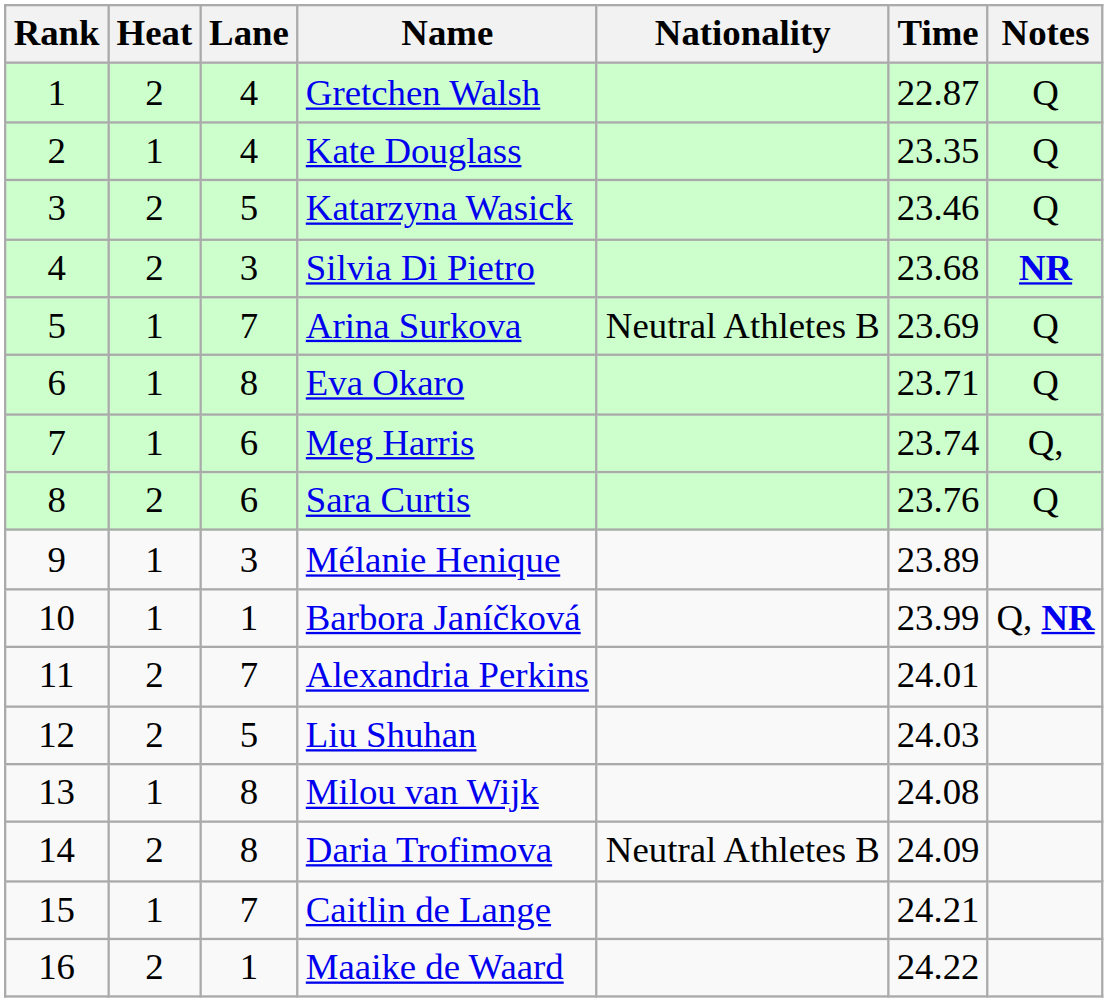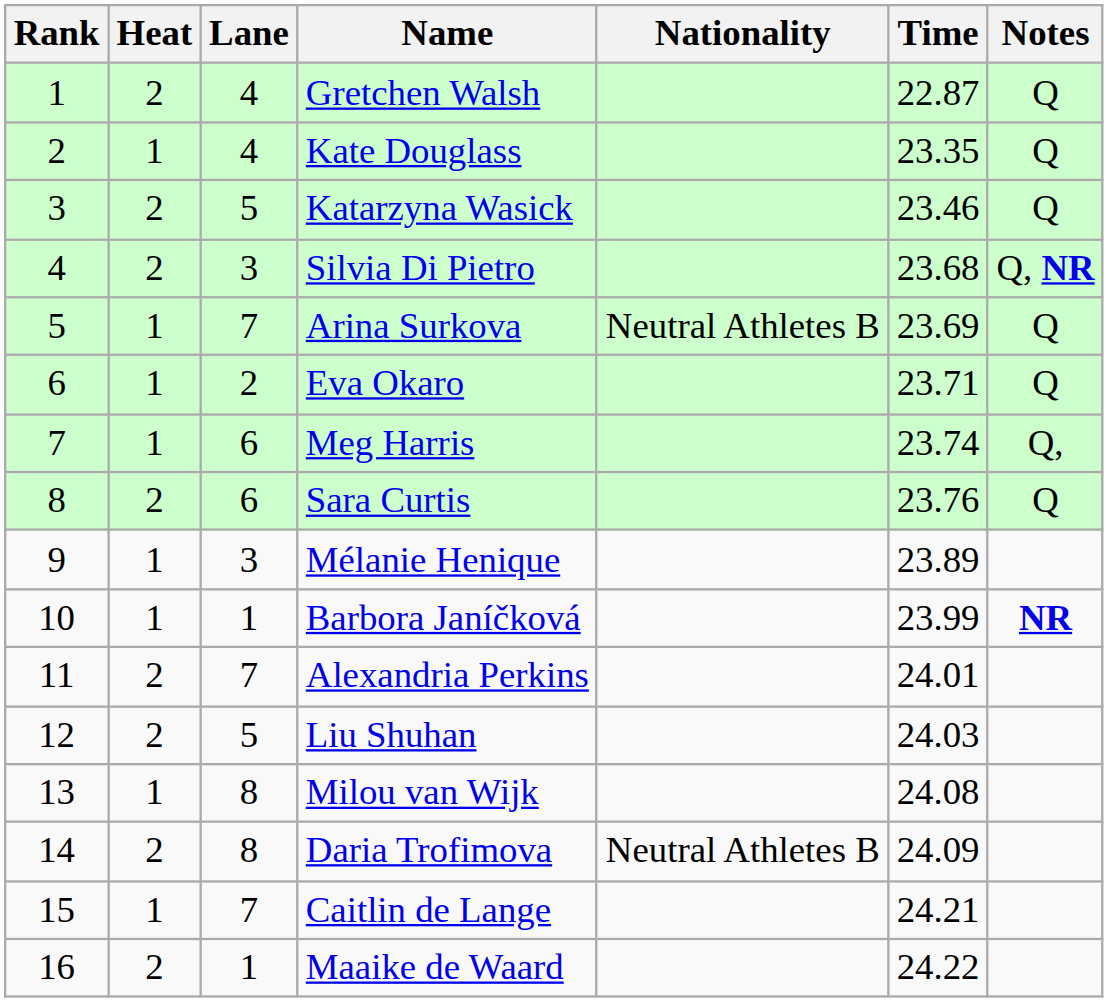 <table class="wikitable sortable" style="text-align:center">
 <tr>
 <th>Rank</th>
 <th>Heat</th>
 <th>Lane</th>
 <th>Name</th>
 <th>Nationality</th>
 <th>Time</th>
 <th>Notes</th>
 </tr>
 <tr bgcolor=ccffcc>
 <td>1</td>
 <td>2</td>
 <td>4</td>
 <td align=left><a href='#'>Gretchen Walsh</a></td>
 <td align=left></td>
 <td>22.87</td>
 <td>Q</td>
 </tr>
 <tr bgcolor=ccffcc>
 <td>2</td>
 <td>1</td>
 <td>4</td>
 <td align=left><a href='#'>Kate Douglass</a></td>
 <td align=left></td>
 <td>23.35</td>
 <td>Q</td>
 </tr>
 <tr bgcolor=ccffcc>
 <td>3</td>
 <td>2</td>
 <td>5</td>
 <td align=left><a href='#'>Katarzyna Wasick</a></td>
 <td align=left></td>
 <td>23.46</td>
 <td>Q</td>
 </tr>
 <tr bgcolor=ccffcc>
 <td>4</td>
 <td>2</td>
 <td>3</td>
 <td align=left><a href='#'>Silvia Di Pietro</a></td>
 <td align=left></td>
 <td>23.68</td>
-<td><strong><a href='#'>NR</a></strong></td>
+<td>Q, <strong><a href='#'>NR</a></strong></td>
 </tr>
 <tr bgcolor=ccffcc>
 <td>5</td>
 <td>1</td>
 <td>7</td>
 <td align=left><a href='#'>Arina Surkova</a></td>
 <td align=left> Neutral Athletes B</td>
 <td>23.69</td>
 <td>Q</td>
 </tr>
 <tr bgcolor=ccffcc>
 <td>6</td>
 <td>1</td>
-<td>8</td>
+<td>2</td>
 <td align=left><a href='#'>Eva Okaro</a></td>
 <td align=left></td>
 <td>23.71</td>
 <td>Q</td>
 </tr>
 <tr bgcolor=ccffcc>
 <td>7</td>
 <td>1</td>
 <td>6</td>
 <td align=left><a href='#'>Meg Harris</a></td>
 <td align=left></td>
 <td>23.74</td>
 <td>Q, </td>
 </tr>
 <tr bgcolor=ccffcc>
 <td>8</td>
 <td>2</td>
 <td>6</td>
 <td align=left><a href='#'>Sara Curtis</a></td>
 <td align=left></td>
 <td>23.76</td>
 <td>Q</td>
 </tr>
 <tr>
 <td>9</td>
 <td>1</td>
 <td>3</td>
 <td align=left><a href='#'>Mélanie Henique</a></td>
 <td align=left></td>
 <td>23.89</td>
 <td></td>
 </tr>
 <tr>
 <td>10</td>
 <td>1</td>
 <td>1</td>
 <td align=left><a href='#'>Barbora Janíčková</a></td>
 <td align=left></td>
 <td>23.99</td>
-<td>Q, <strong><a href='#'>NR</a></strong></td>
+<td><strong><a href='#'>NR</a></strong></td>
 </tr>
 <tr>
 <td>11</td>
 <td>2</td>
 <td>7</td>
 <td align=left><a href='#'>Alexandria Perkins</a></td>
 <td align=left></td>
 <td>24.01</td>
 <td></td>
 </tr>
 <tr>
 <td>12</td>
 <td>2</td>
 <td>5</td>
 <td align=left><a href='#'>Liu Shuhan</a></td>
 <td align=left></td>
 <td>24.03</td>
 <td></td>
 </tr>
 <tr>
 <td>13</td>
 <td>1</td>
 <td>8</td>
 <td align=left><a href='#'>Milou van Wijk</a></td>
 <td align=left></td>
 <td>24.08</td>
 <td></td>
 </tr>
 <tr>
 <td>14</td>
 <td>2</td>
 <td>8</td>
 <td align=left><a href='#'>Daria Trofimova</a></td>
 <td align=left> Neutral Athletes B</td>
 <td>24.09</td>
 <td></td>
 </tr>
 <tr>
 <td>15</td>
 <td>1</td>
 <td>7</td>
 <td align=left><a href='#'>Caitlin de Lange</a></td>
 <td align=left></td>
 <td>24.21</td>
 <td></td>
 </tr>
 <tr>
 <td>16</td>
 <td>2</td>
 <td>1</td>
 <td align=left><a href='#'>Maaike de Waard</a></td>
 <td align=left></td>
 <td>24.22</td>
 <td></td>
 </tr>
 </table>
